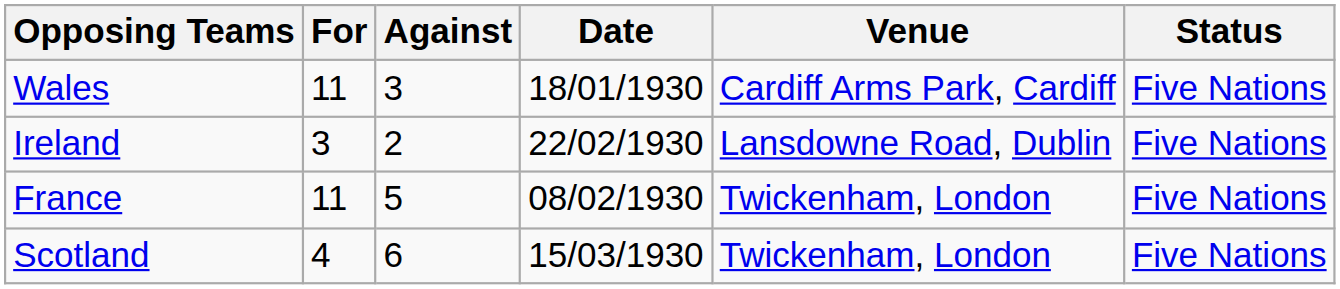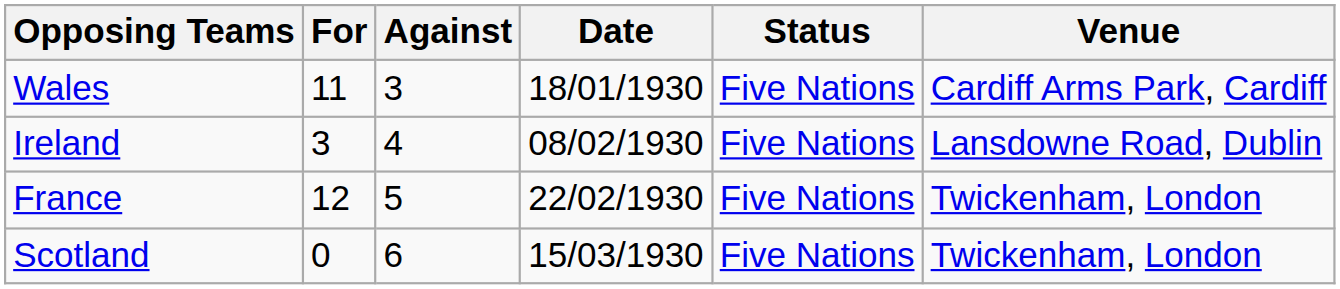 <table class="wikitable">
 <tr>
 <th>Opposing Teams</th>
 <th>For</th>
 <th>Against</th>
 <th>Date</th>
+<th>Status</th>
 <th>Venue</th>
-<th>Status</th>
 </tr>
 <tr>
 <td><a href='#'>Wales</a></td>
 <td>11</td>
 <td>3</td>
 <td>18/01/1930</td>
+<td><a href='#'>Five Nations</a></td>
 <td><a href='#'>Cardiff Arms Park</a>, <a href='#'>Cardiff</a></td>
-<td><a href='#'>Five Nations</a></td>
 </tr>
 <tr>
 <td><a href='#'>Ireland</a></td>
 <td>3</td>
-<td>2</td>
-<td>22/02/1930</td>
+<td>4</td>
+<td>08/02/1930</td>
+<td><a href='#'>Five Nations</a></td>
 <td><a href='#'>Lansdowne Road</a>, <a href='#'>Dublin</a></td>
-<td><a href='#'>Five Nations</a></td>
 </tr>
 <tr>
 <td><a href='#'>France</a></td>
-<td>11</td>
+<td>12</td>
 <td>5</td>
-<td>08/02/1930</td>
+<td>22/02/1930</td>
+<td><a href='#'>Five Nations</a></td>
 <td><a href='#'>Twickenham</a>, <a href='#'>London</a></td>
-<td><a href='#'>Five Nations</a></td>
 </tr>
 <tr>
 <td><a href='#'>Scotland</a></td>
-<td>4</td>
+<td>0</td>
 <td>6</td>
 <td>15/03/1930</td>
+<td><a href='#'>Five Nations</a></td>
 <td><a href='#'>Twickenham</a>, <a href='#'>London</a></td>
-<td><a href='#'>Five Nations</a></td>
 </tr>
 </table>
